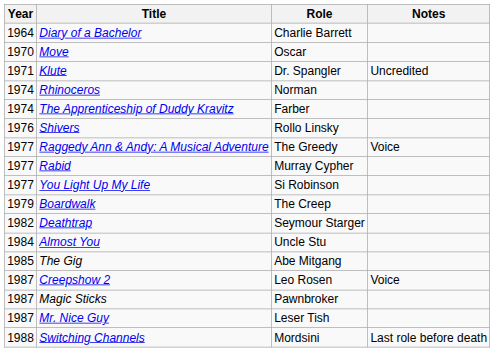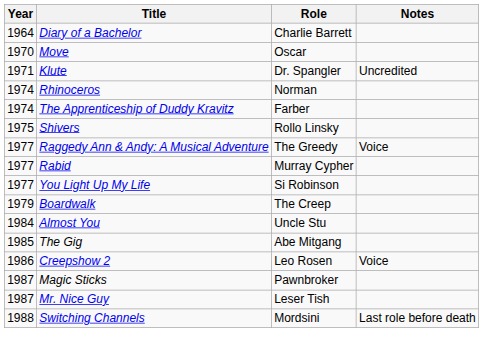 <table class="wikitable sortable">
 <tr>
 <th>Year</th>
 <th>Title</th>
 <th>Role</th>
 <th>Notes</th>
 </tr>
 <tr>
 <td>1964</td>
 <td><em><a href='#'>Diary of a Bachelor</a></em></td>
 <td>Charlie Barrett</td>
 <td></td>
 </tr>
 <tr>
 <td>1970</td>
 <td><em><a href='#'>Move</a></em></td>
 <td>Oscar</td>
 <td></td>
 </tr>
 <tr>
 <td>1971</td>
 <td><em><a href='#'>Klute</a></em></td>
 <td>Dr. Spangler</td>
 <td>Uncredited</td>
 </tr>
 <tr>
 <td>1974</td>
 <td><em><a href='#'>Rhinoceros</a></em></td>
 <td>Norman</td>
 <td></td>
 </tr>
 <tr>
 <td>1974</td>
 <td><em><a href='#'>The Apprenticeship of Duddy Kravitz</a></em></td>
 <td>Farber</td>
 <td></td>
 </tr>
 <tr>
-<td>1976</td>
+<td>1975</td>
 <td><em><a href='#'>Shivers</a></em></td>
 <td>Rollo Linsky</td>
 <td></td>
 </tr>
 <tr>
 <td>1977</td>
 <td><em><a href='#'>Raggedy Ann & Andy: A Musical Adventure</a></em></td>
 <td>The Greedy</td>
 <td>Voice</td>
 </tr>
 <tr>
 <td>1977</td>
 <td><em><a href='#'>Rabid</a></em></td>
 <td>Murray Cypher</td>
 <td></td>
 </tr>
 <tr>
 <td>1977</td>
 <td><em><a href='#'>You Light Up My Life</a></em></td>
 <td>Si Robinson</td>
 <td></td>
 </tr>
 <tr>
 <td>1979</td>
 <td><em><a href='#'>Boardwalk</a></em></td>
 <td>The Creep</td>
 <td></td>
 </tr>
 <tr>
-<td>1982</td>
-<td><em><a href='#'>Deathtrap</a></em></td>
-<td>Seymour Starger</td>
-<td></td>
-</tr>
-<tr>
 <td>1984</td>
 <td><em><a href='#'>Almost You</a></em></td>
 <td>Uncle Stu</td>
 <td></td>
 </tr>
 <tr>
 <td>1985</td>
 <td><em>The Gig</em></td>
 <td>Abe Mitgang</td>
 <td></td>
 </tr>
 <tr>
-<td>1987</td>
+<td>1986</td>
 <td><em><a href='#'>Creepshow 2</a></em></td>
 <td>Leo Rosen</td>
 <td>Voice</td>
 </tr>
 <tr>
 <td>1987</td>
 <td><em>Magic Sticks</em></td>
 <td>Pawnbroker</td>
 <td></td>
 </tr>
 <tr>
 <td>1987</td>
 <td><em><a href='#'>Mr. Nice Guy</a></em></td>
 <td>Leser Tish</td>
 <td></td>
 </tr>
 <tr>
 <td>1988</td>
 <td><em><a href='#'>Switching Channels</a></em></td>
 <td>Mordsini</td>
 <td>Last role before death</td>
 </tr>
 </table>
